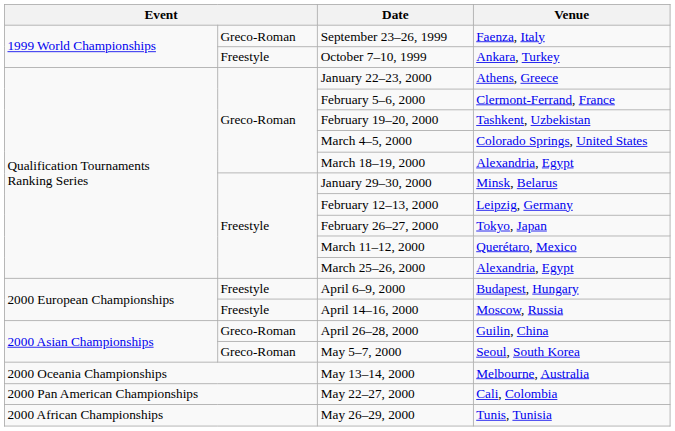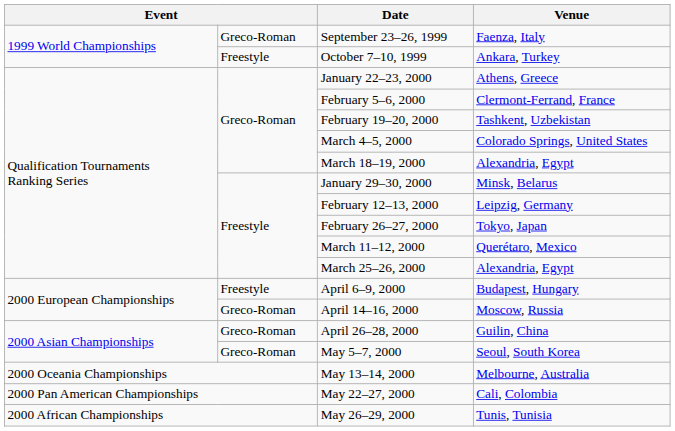 <table class="wikitable">
 <tr>
 <th width=370 colspan="2">Event</th>
 <th width=180>Date</th>
 <th width=230>Venue</th>
 </tr>
 <tr>
 <td rowspan=2><a href='#'>1999 World Championships</a></td>
 <td>Greco-Roman</td>
 <td>September 23–26, 1999</td>
 <td> <a href='#'>Faenza</a>, <a href='#'>Italy</a></td>
 </tr>
 <tr>
 <td>Freestyle</td>
 <td>October 7–10, 1999</td>
 <td> <a href='#'>Ankara</a>, <a href='#'>Turkey</a></td>
 </tr>
 <tr>
 <td rowspan=10>Qualification Tournaments<br>Ranking Series</td>
 <td rowspan=5>Greco-Roman</td>
 <td>January 22–23, 2000</td>
 <td> <a href='#'>Athens</a>, <a href='#'>Greece</a></td>
 </tr>
 <tr>
 <td>February 5–6, 2000</td>
 <td> <a href='#'>Clermont-Ferrand</a>, <a href='#'>France</a></td>
 </tr>
 <tr>
 <td>February 19–20, 2000</td>
 <td> <a href='#'>Tashkent</a>, <a href='#'>Uzbekistan</a></td>
 </tr>
 <tr>
 <td>March 4–5, 2000</td>
 <td> <a href='#'>Colorado Springs</a>, <a href='#'>United States</a></td>
 </tr>
 <tr>
 <td>March 18–19, 2000</td>
 <td> <a href='#'>Alexandria</a>, <a href='#'>Egypt</a></td>
 </tr>
 <tr>
 <td rowspan=5>Freestyle</td>
 <td>January 29–30, 2000</td>
 <td> <a href='#'>Minsk</a>, <a href='#'>Belarus</a></td>
 </tr>
 <tr>
 <td>February 12–13, 2000</td>
 <td> <a href='#'>Leipzig</a>, <a href='#'>Germany</a></td>
 </tr>
 <tr>
 <td>February 26–27, 2000</td>
 <td> <a href='#'>Tokyo</a>, <a href='#'>Japan</a></td>
 </tr>
 <tr>
 <td>March 11–12, 2000</td>
 <td> <a href='#'>Querétaro</a>, <a href='#'>Mexico</a></td>
 </tr>
 <tr>
 <td>March 25–26, 2000</td>
 <td> <a href='#'>Alexandria</a>, <a href='#'>Egypt</a></td>
 </tr>
 <tr>
 <td rowspan=2>2000 European Championships</td>
 <td>Freestyle</td>
 <td>April 6–9, 2000</td>
 <td> <a href='#'>Budapest</a>, <a href='#'>Hungary</a></td>
 </tr>
 <tr>
-<td>Freestyle</td>
+<td>Greco-Roman</td>
 <td>April 14–16, 2000</td>
 <td> <a href='#'>Moscow</a>, <a href='#'>Russia</a></td>
 </tr>
 <tr>
 <td rowspan=2><a href='#'>2000 Asian Championships</a></td>
 <td>Greco-Roman</td>
 <td>April 26–28, 2000</td>
 <td> <a href='#'>Guilin</a>, <a href='#'>China</a></td>
 </tr>
 <tr>
 <td>Greco-Roman</td>
 <td>May 5–7, 2000</td>
 <td> <a href='#'>Seoul</a>, <a href='#'>South Korea</a></td>
 </tr>
 <tr>
 <td colspan=2>2000 Oceania Championships</td>
 <td>May 13–14, 2000</td>
 <td> <a href='#'>Melbourne</a>, <a href='#'>Australia</a></td>
 </tr>
 <tr>
 <td colspan=2>2000 Pan American Championships</td>
 <td>May 22–27, 2000</td>
 <td> <a href='#'>Cali</a>, <a href='#'>Colombia</a></td>
 </tr>
 <tr>
 <td colspan=2>2000 African Championships</td>
 <td>May 26–29, 2000</td>
 <td> <a href='#'>Tunis</a>, <a href='#'>Tunisia</a></td>
 </tr>
 </table>
